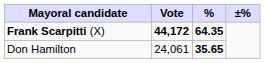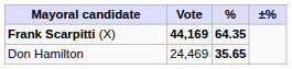 <table class="wikitable">
 <tr>
 <th style="background:#ddf; width:200px;">Mayoral candidate</th>
 <th style="background:#ddf; width:50px;">Vote</th>
 <th style="background:#ddf; width:30px;">%</th>
 <th style="background:#ddf; width:40px;">±%</th>
 </tr>
 <tr>
 <td><strong>Frank Scarpitti</strong> (X)</td>
-<td><strong>44,172</strong></td>
+<td><strong>44,169</strong></td>
 <td><strong>64.35</strong></td>
 </tr>
 <tr>
 <td>Don Hamilton</td>
-<td>24,061</td>
+<td>24,469</td>
 <td><strong>35.65</strong></td>
 </tr>
 </table>
